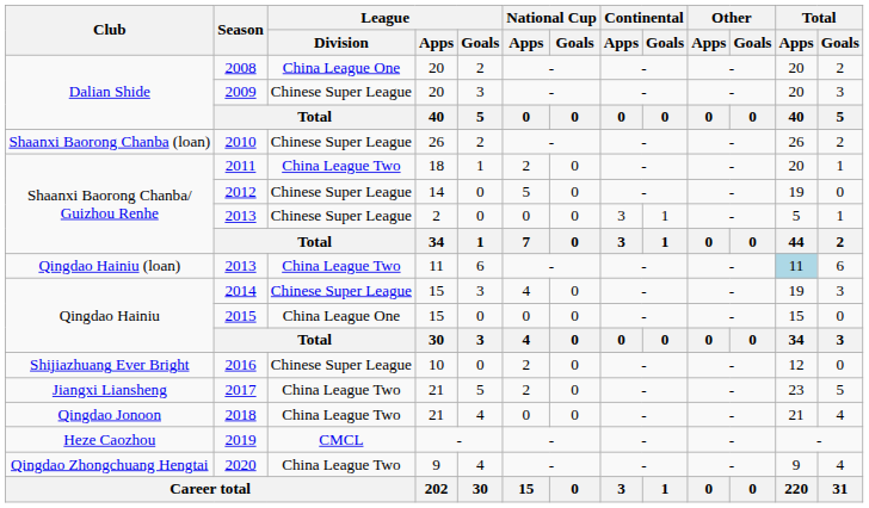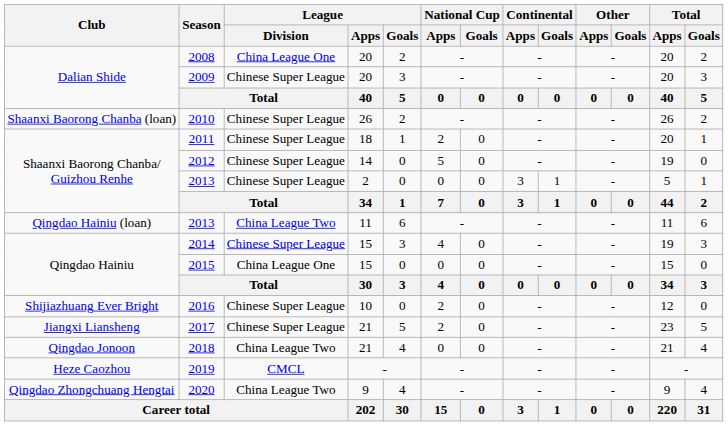 <table class="wikitable" style="text-align: center">
 <tr>
 <th rowspan="2">Club</th>
 <th rowspan="2">Season</th>
 <th colspan="3">League</th>
 <th colspan="2">National Cup</th>
 <th colspan="2">Continental</th>
 <th colspan="2">Other</th>
 <th colspan="2">Total</th>
 </tr>
 <tr>
 <th>Division</th>
 <th>Apps</th>
 <th>Goals</th>
 <th>Apps</th>
 <th>Goals</th>
 <th>Apps</th>
 <th>Goals</th>
 <th>Apps</th>
 <th>Goals</th>
 <th>Apps</th>
 <th>Goals</th>
 </tr>
 <tr>
 <td rowspan=3><a href='#'>Dalian Shide</a></td>
 <td><a href='#'>2008</a></td>
 <td><a href='#'>China League One</a></td>
 <td>20</td>
 <td>2</td>
 <td colspan="2">-</td>
 <td colspan="2">-</td>
 <td colspan="2">-</td>
 <td>20</td>
 <td>2</td>
 </tr>
 <tr>
 <td><a href='#'>2009</a></td>
 <td>Chinese Super League</td>
 <td>20</td>
 <td>3</td>
 <td colspan="2">-</td>
 <td colspan="2">-</td>
 <td colspan="2">-</td>
 <td>20</td>
 <td>3</td>
 </tr>
 <tr>
 <th colspan=2>Total</th>
 <th>40</th>
 <th>5</th>
 <th>0</th>
 <th>0</th>
 <th>0</th>
 <th>0</th>
 <th>0</th>
 <th>0</th>
 <th>40</th>
 <th>5</th>
 </tr>
 <tr>
 <td><a href='#'>Shaanxi Baorong Chanba</a> (loan)</td>
 <td><a href='#'>2010</a></td>
 <td>Chinese Super League</td>
 <td>26</td>
 <td>2</td>
 <td colspan="2">-</td>
 <td colspan="2">-</td>
 <td colspan="2">-</td>
 <td>26</td>
 <td>2</td>
 </tr>
 <tr>
 <td rowspan=4>Shaanxi Baorong Chanba/<br><a href='#'>Guizhou Renhe</a></td>
 <td><a href='#'>2011</a></td>
-<td><a href='#'>China League Two</a></td>
+<td>Chinese Super League</td>
 <td>18</td>
 <td>1</td>
 <td>2</td>
 <td>0</td>
 <td colspan="2">-</td>
 <td colspan="2">-</td>
 <td>20</td>
 <td>1</td>
 </tr>
 <tr>
 <td><a href='#'>2012</a></td>
 <td>Chinese Super League</td>
 <td>14</td>
 <td>0</td>
 <td>5</td>
 <td>0</td>
 <td colspan="2">-</td>
 <td colspan="2">-</td>
 <td>19</td>
 <td>0</td>
 </tr>
 <tr>
 <td><a href='#'>2013</a></td>
 <td>Chinese Super League</td>
 <td>2</td>
 <td>0</td>
 <td>0</td>
 <td>0</td>
 <td>3</td>
 <td>1</td>
 <td colspan="2">-</td>
 <td>5</td>
 <td>1</td>
 </tr>
 <tr>
 <th colspan=2>Total</th>
 <th>34</th>
 <th>1</th>
 <th>7</th>
 <th>0</th>
 <th>3</th>
 <th>1</th>
 <th>0</th>
 <th>0</th>
 <th>44</th>
 <th>2</th>
 </tr>
 <tr>
 <td><a href='#'>Qingdao Hainiu</a> (loan)</td>
 <td><a href='#'>2013</a></td>
 <td><a href='#'>China League Two</a></td>
 <td>11</td>
 <td>6</td>
 <td colspan="2">-</td>
 <td colspan="2">-</td>
 <td colspan="2">-</td>
-<td style="background: lightblue;">11</td>
+<td>11</td>
 <td>6</td>
 </tr>
 <tr>
 <td rowspan=3>Qingdao Hainiu</td>
 <td><a href='#'>2014</a></td>
 <td><a href='#'>Chinese Super League</a></td>
 <td>15</td>
 <td>3</td>
 <td>4</td>
 <td>0</td>
 <td colspan="2">-</td>
 <td colspan="2">-</td>
 <td>19</td>
 <td>3</td>
 </tr>
 <tr>
 <td><a href='#'>2015</a></td>
 <td>China League One</td>
 <td>15</td>
 <td>0</td>
 <td>0</td>
 <td>0</td>
 <td colspan="2">-</td>
 <td colspan="2">-</td>
 <td>15</td>
 <td>0</td>
 </tr>
 <tr>
 <th colspan=2>Total</th>
 <th>30</th>
 <th>3</th>
 <th>4</th>
 <th>0</th>
 <th>0</th>
 <th>0</th>
 <th>0</th>
 <th>0</th>
 <th>34</th>
 <th>3</th>
 </tr>
 <tr>
 <td><a href='#'>Shijiazhuang Ever Bright</a></td>
 <td><a href='#'>2016</a></td>
 <td>Chinese Super League</td>
 <td>10</td>
 <td>0</td>
 <td>2</td>
 <td>0</td>
 <td colspan="2">-</td>
 <td colspan="2">-</td>
 <td>12</td>
 <td>0</td>
 </tr>
 <tr>
 <td><a href='#'>Jiangxi Liansheng</a></td>
 <td><a href='#'>2017</a></td>
-<td>China League Two</td>
+<td>Chinese Super League</td>
 <td>21</td>
 <td>5</td>
 <td>2</td>
 <td>0</td>
 <td colspan="2">-</td>
 <td colspan="2">-</td>
 <td>23</td>
 <td>5</td>
 </tr>
 <tr>
 <td><a href='#'>Qingdao Jonoon</a></td>
 <td><a href='#'>2018</a></td>
 <td>China League Two</td>
 <td>21</td>
 <td>4</td>
 <td>0</td>
 <td>0</td>
 <td colspan="2">-</td>
 <td colspan="2">-</td>
 <td>21</td>
 <td>4</td>
 </tr>
 <tr>
 <td><a href='#'>Heze Caozhou</a></td>
 <td><a href='#'>2019</a></td>
 <td><a href='#'>CMCL</a></td>
 <td colspan="2">-</td>
 <td colspan="2">-</td>
 <td colspan="2">-</td>
 <td colspan="2">-</td>
 <td colspan="2">-</td>
 </tr>
 <tr>
 <td><a href='#'>Qingdao Zhongchuang Hengtai</a></td>
 <td><a href='#'>2020</a></td>
 <td>China League Two</td>
 <td>9</td>
 <td>4</td>
 <td colspan="2">-</td>
 <td colspan="2">-</td>
 <td colspan="2">-</td>
 <td>9</td>
 <td>4</td>
 </tr>
 <tr>
 <th colspan=3>Career total</th>
 <th>202</th>
 <th>30</th>
 <th>15</th>
 <th>0</th>
 <th>3</th>
 <th>1</th>
 <th>0</th>
 <th>0</th>
 <th>220</th>
 <th>31</th>
 </tr>
 </table>
